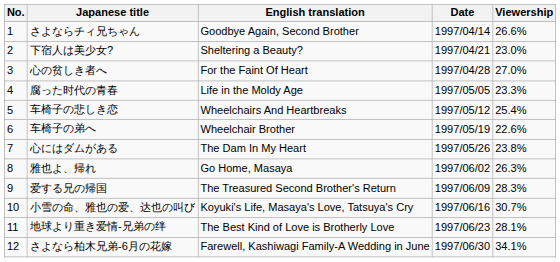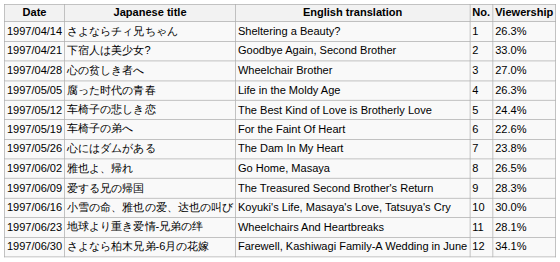 <table class="wikitable">
 <tr>
-<th>No.</th>
+<th>Date</th>
 <th>Japanese title</th>
 <th>English translation</th>
-<th>Date</th>
+<th>No.</th>
 <th>Viewership</th>
 </tr>
 <tr>
+<td>1997/04/14</td>
+<td>さよならチィ兄ちゃん</td>
+<td>Sheltering a Beauty?</td>
 <td>1</td>
-<td>さよならチィ兄ちゃん</td>
-<td>Goodbye Again, Second Brother</td>
-<td>1997/04/14</td>
-<td>26.6%</td>
+<td>26.3%</td>
 </tr>
 <tr>
+<td>1997/04/21</td>
+<td>下宿人は美少女?</td>
+<td>Goodbye Again, Second Brother</td>
 <td>2</td>
-<td>下宿人は美少女?</td>
-<td>Sheltering a Beauty?</td>
-<td>1997/04/21</td>
-<td>23.0%</td>
+<td>33.0%</td>
 </tr>
 <tr>
+<td>1997/04/28</td>
+<td>心の贫しき者へ</td>
+<td>Wheelchair Brother</td>
 <td>3</td>
-<td>心の贫しき者へ</td>
-<td>For the Faint Of Heart</td>
-<td>1997/04/28</td>
 <td>27.0%</td>
 </tr>
 <tr>
-<td>4</td>
+<td>1997/05/05</td>
 <td>腐った时代の青春</td>
 <td>Life in the Moldy Age </td>
-<td>1997/05/05</td>
-<td>23.3%</td>
+<td>4</td>
+<td>26.3%</td>
 </tr>
 <tr>
+<td>1997/05/12</td>
+<td>车椅子の悲しき恋</td>
+<td>The Best Kind of Love is Brotherly Love</td>
 <td>5</td>
-<td>车椅子の悲しき恋</td>
-<td>Wheelchairs And Heartbreaks</td>
-<td>1997/05/12</td>
-<td>25.4%</td>
+<td>24.4%</td>
 </tr>
 <tr>
+<td>1997/05/19</td>
+<td>车椅子の弟へ</td>
+<td>For the Faint Of Heart</td>
 <td>6</td>
-<td>车椅子の弟へ</td>
-<td>Wheelchair Brother</td>
-<td>1997/05/19</td>
 <td>22.6%</td>
 </tr>
 <tr>
-<td>7</td>
+<td>1997/05/26</td>
 <td>心にはダムがある</td>
 <td>The Dam In My Heart</td>
-<td>1997/05/26</td>
+<td>7</td>
 <td>23.8%</td>
 </tr>
 <tr>
-<td>8</td>
+<td>1997/06/02</td>
 <td>雅也よ、帰れ</td>
 <td>Go Home, Masaya</td>
-<td>1997/06/02</td>
-<td>26.3%</td>
+<td>8</td>
+<td>26.5%</td>
 </tr>
 <tr>
-<td>9</td>
+<td>1997/06/09</td>
 <td>爱する兄の帰国</td>
 <td>The Treasured Second Brother's Return</td>
-<td>1997/06/09</td>
+<td>9</td>
 <td>28.3%</td>
 </tr>
 <tr>
-<td>10</td>
+<td>1997/06/16</td>
 <td>小雪の命、雅也の爱、达也の叫び</td>
 <td>Koyuki's Life, Masaya's Love, Tatsuya's Cry</td>
-<td>1997/06/16</td>
-<td>30.7%</td>
+<td>10</td>
+<td>30.0%</td>
 </tr>
 <tr>
+<td>1997/06/23</td>
+<td>地球より重き爱情-兄弟の绊</td>
+<td>Wheelchairs And Heartbreaks</td>
 <td>11</td>
-<td>地球より重き爱情-兄弟の绊</td>
-<td>The Best Kind of Love is Brotherly Love</td>
-<td>1997/06/23</td>
 <td>28.1%</td>
 </tr>
 <tr>
-<td>12</td>
+<td>1997/06/30</td>
 <td>さよなら柏木兄弟-6月の花嫁</td>
 <td>Farewell, Kashiwagi Family-A Wedding in June</td>
-<td>1997/06/30</td>
+<td>12</td>
 <td>34.1%</td>
 </tr>
 </table>
